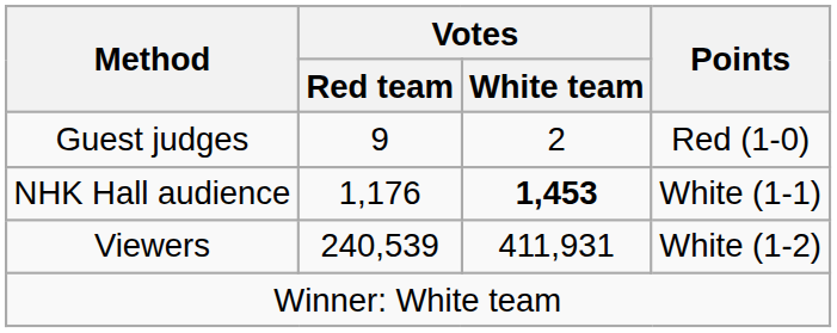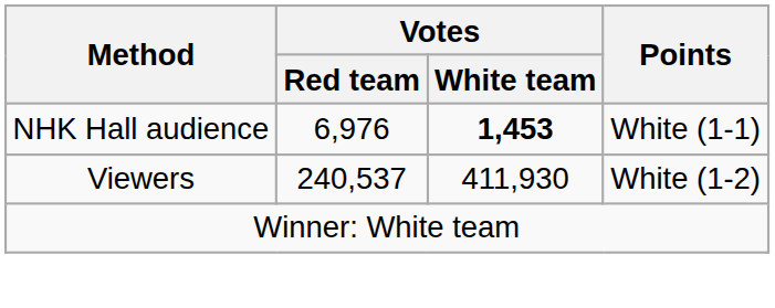 <table class="wikitable" style="font-size:small; text-align:center;">
 <tr>
 <th rowspan="2">Method</th>
 <th colspan="2">Votes</th>
 <th rowspan="2">Points</th>
 </tr>
 <tr>
 <th>Red team</th>
 <th>White team</th>
 </tr>
 <tr>
-<td>Guest judges</td>
-<td>9</td>
-<td>2</td>
-<td>Red (1-0)</td>
-</tr>
-<tr>
 <td>NHK Hall audience</td>
-<td>1,176</td>
+<td>6,976</td>
 <td><strong>1,453</strong></td>
 <td>White (1-1)</td>
 </tr>
 <tr>
 <td>Viewers</td>
-<td>240,539</td>
-<td>411,931</td>
+<td>240,537</td>
+<td>411,930</td>
 <td>White (1-2)</td>
 </tr>
 <tr>
 <td colspan="4">Winner: White team</td>
 </tr>
 </table>
